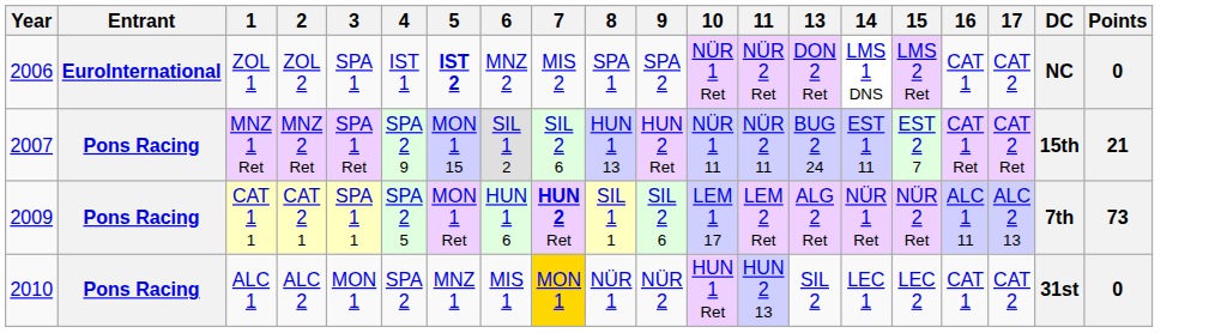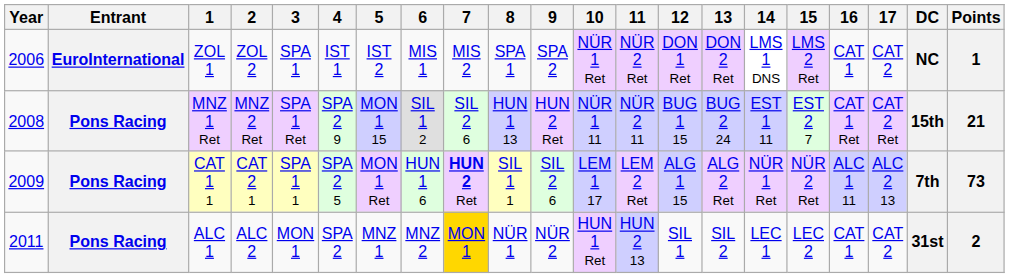 <table class="wikitable" style="text-align:center; font-size:85%">
 <tr>
 <th>Year</th>
 <th>Entrant</th>
 <th>1</th>
 <th>2</th>
 <th>3</th>
 <th>4</th>
 <th>5</th>
 <th>6</th>
 <th>7</th>
 <th>8</th>
 <th>9</th>
 <th>10</th>
 <th>11</th>
+<th>12</th>
 <th>13</th>
 <th>14</th>
 <th>15</th>
 <th>16</th>
 <th>17</th>
 <th>DC</th>
 <th>Points</th>
 </tr>
 <tr>
 <td><a href='#'>2006</a></td>
 <th><a href='#'>EuroInternational</a></th>
 <td><a href='#'>ZOL<br>1</a><br><small></small></td>
 <td><a href='#'>ZOL<br>2</a><br><small></small></td>
 <td><a href='#'>SPA<br>1</a><br><small></small></td>
 <td><a href='#'>IST<br>1</a><br><small></small></td>
-<td><strong><a href='#'>IST<br>2</a><br><small></small></strong></td>
-<td><a href='#'>MNZ<br>2</a><br><small></small></td>
+<td><a href='#'>IST<br>2</a><br><small></small></td>
+<td><a href='#'>MIS<br>1</a><br><small></small></td>
 <td><a href='#'>MIS<br>2</a><br><small></small></td>
 <td><a href='#'>SPA<br>1</a><br><small></small></td>
 <td><a href='#'>SPA<br>2</a><br><small></small></td>
 <td style="background:#eFcFfF;"><a href='#'>NÜR<br>1</a><br><small>Ret</small></td>
 <td style="background:#eFcFfF;"><a href='#'>NÜR<br>2</a><br><small>Ret</small></td>
+<td style="background:#eFcFfF;"><a href='#'>DON<br>1</a><br><small>Ret</small></td>
 <td style="background:#eFcFfF;"><a href='#'>DON<br>2</a><br><small>Ret</small></td>
 <td style="background:#FFFFFF;"><a href='#'>LMS<br>1</a><br><small>DNS</small></td>
 <td style="background:#eFcFfF;"><a href='#'>LMS<br>2</a><br><small>Ret</small></td>
 <td><a href='#'>CAT<br>1</a><br><small></small></td>
 <td><a href='#'>CAT<br>2</a><br><small></small></td>
 <th>NC</th>
-<th>0</th>
+<th>1</th>
 </tr>
 <tr>
-<td><a href='#'>2007</a></td>
+<td><a href='#'>2008</a></td>
 <th nowrap><a href='#'>Pons Racing</a></th>
 <td style="background:#eFcFfF;"><a href='#'>MNZ<br>1</a><br><small>Ret</small></td>
 <td style="background:#eFcFfF;"><a href='#'>MNZ<br>2</a><br><small>Ret</small></td>
 <td style="background:#eFcFfF;"><a href='#'>SPA<br>1</a><br><small>Ret</small></td>
 <td style="background:#DFfFDF;"><a href='#'>SPA<br>2</a><br><small>9</small></td>
 <td style="background:#cFcFfF;"><a href='#'>MON<br>1</a><br><small>15</small></td>
 <td style="background:#DFDFDF;"><a href='#'>SIL<br>1</a><br><small>2</small></td>
 <td style="background:#DFfFDF;"><a href='#'>SIL<br>2</a><br><small>6</small></td>
 <td style="background:#cFcFfF;"><a href='#'>HUN<br>1</a><br><small>13</small></td>
 <td style="background:#eFcFfF;"><a href='#'>HUN<br>2</a><br><small>Ret</small></td>
 <td style="background:#cFcFfF;"><a href='#'>NÜR<br>1</a><br><small>11</small></td>
 <td style="background:#cFcFfF;"><a href='#'>NÜR<br>2</a><br><small>11</small></td>
+<td style="background:#cFcFfF;"><a href='#'>BUG<br>1</a><br><small>15</small></td>
 <td style="background:#cFcFfF;"><a href='#'>BUG<br>2</a><br><small>24</small></td>
 <td style="background:#cFcFfF;"><a href='#'>EST<br>1</a><br><small>11</small></td>
 <td style="background:#DFfFDF;"><a href='#'>EST<br>2</a><br><small>7</small></td>
 <td style="background:#eFcFfF;"><a href='#'>CAT<br>1</a><br><small>Ret</small></td>
 <td style="background:#eFcFfF;"><a href='#'>CAT<br>2</a><br><small>Ret</small></td>
 <th>15th</th>
 <th>21</th>
 </tr>
 <tr>
 <td><a href='#'>2009</a></td>
 <th nowrap><a href='#'>Pons Racing</a></th>
 <td style="background:#fFfFbF;"><a href='#'>CAT<br>1</a><br><small>1</small></td>
 <td style="background:#fFfFbF;"><a href='#'>CAT<br>2</a><br><small>1</small></td>
 <td style="background:#fFfFbF;"><a href='#'>SPA<br>1</a><br><small>1</small></td>
 <td style="background:#DFfFDF;"><a href='#'>SPA<br>2</a><br><small>5</small></td>
 <td style="background:#eFcFfF;"><a href='#'>MON<br>1</a><br><small>Ret</small></td>
 <td style="background:#DFfFDF;"><a href='#'>HUN<br>1</a><br><small>6</small></td>
 <td style="background:#eFcFfF;"><strong><a href='#'>HUN<br>2</a></strong><br><small>Ret</small></td>
 <td style="background:#fFfFbF;"><a href='#'>SIL<br>1</a><br><small>1</small></td>
 <td style="background:#DFfFDF;"><a href='#'>SIL<br>2</a><br><small>6</small></td>
 <td style="background:#cFcFfF;"><a href='#'>LEM<br>1</a><br><small>17</small></td>
 <td style="background:#eFcFfF;"><a href='#'>LEM<br>2</a><br><small>Ret</small></td>
+<td style="background:#cFcFfF;"><a href='#'>ALG<br>1</a><br><small>15</small></td>
 <td style="background:#eFcFfF;"><a href='#'>ALG<br>2</a><br><small>Ret</small></td>
 <td style="background:#eFcFfF;"><a href='#'>NÜR<br>1</a><br><small>Ret</small></td>
 <td style="background:#eFcFfF;"><a href='#'>NÜR<br>2</a><br><small>Ret</small></td>
 <td style="background:#cFcFfF;"><a href='#'>ALC<br>1</a><br><small>11</small></td>
 <td style="background:#cFcFfF;"><a href='#'>ALC<br>2</a><br><small>13</small></td>
 <th>7th</th>
 <th>73</th>
 </tr>
 <tr>
-<td><a href='#'>2010</a></td>
+<td><a href='#'>2011</a></td>
 <th nowrap><a href='#'>Pons Racing</a></th>
 <td><a href='#'>ALC<br>1</a><br><small></small></td>
 <td><a href='#'>ALC<br>2</a><br><small></small></td>
 <td><a href='#'>MON<br>1</a><br><small></small></td>
 <td><a href='#'>SPA<br>2</a><br><small></small></td>
 <td><a href='#'>MNZ<br>1</a><br><small></small></td>
-<td><a href='#'>MIS<br>1</a><br><small></small></td>
+<td><a href='#'>MNZ<br>2</a><br><small></small></td>
 <td style="background: gold;"><a href='#'>MON<br>1</a><br><small></small></td>
 <td><a href='#'>NÜR<br>1</a><br><small></small></td>
 <td><a href='#'>NÜR<br>2</a><br><small></small></td>
 <td style="background:#EFCFFF;"><a href='#'>HUN<br>1</a><br><small>Ret</small></td>
 <td style="background:#CFCFFF;"><a href='#'>HUN<br>2</a><br><small>13</small></td>
+<td><a href='#'>SIL<br>1</a><br><small></small></td>
 <td><a href='#'>SIL<br>2</a><br><small></small></td>
 <td><a href='#'>LEC<br>1</a><br><small></small></td>
 <td><a href='#'>LEC<br>2</a><br><small></small></td>
 <td><a href='#'>CAT<br>1</a><br><small></small></td>
 <td><a href='#'>CAT<br>2</a><br><small></small></td>
 <th>31st</th>
-<th>0</th>
+<th>2</th>
 </tr>
 </table>
